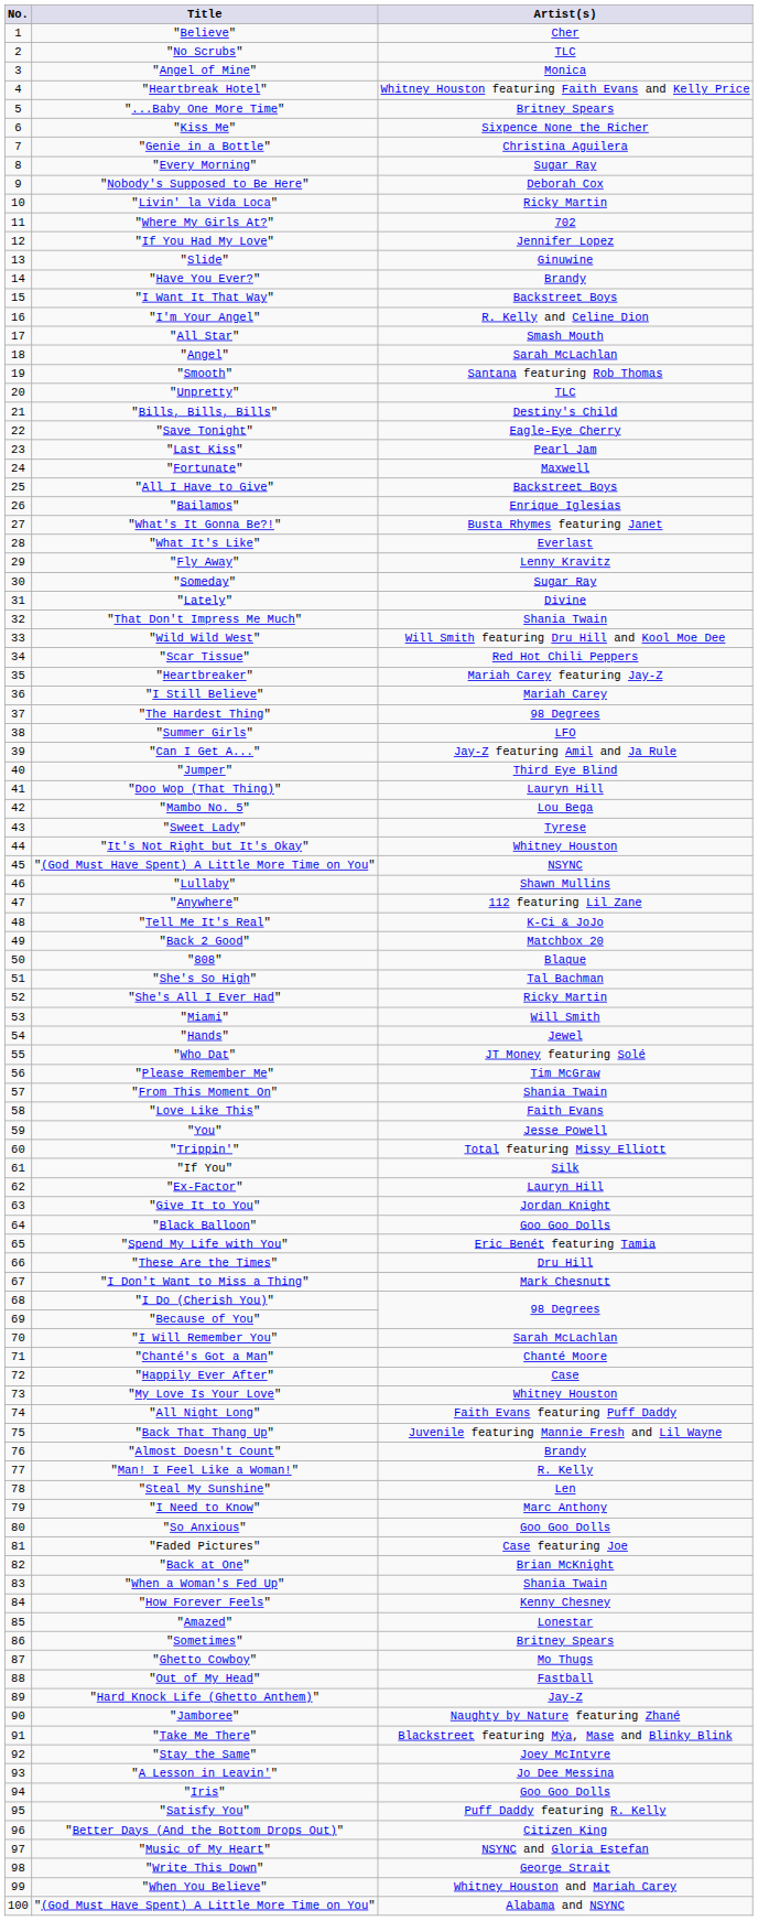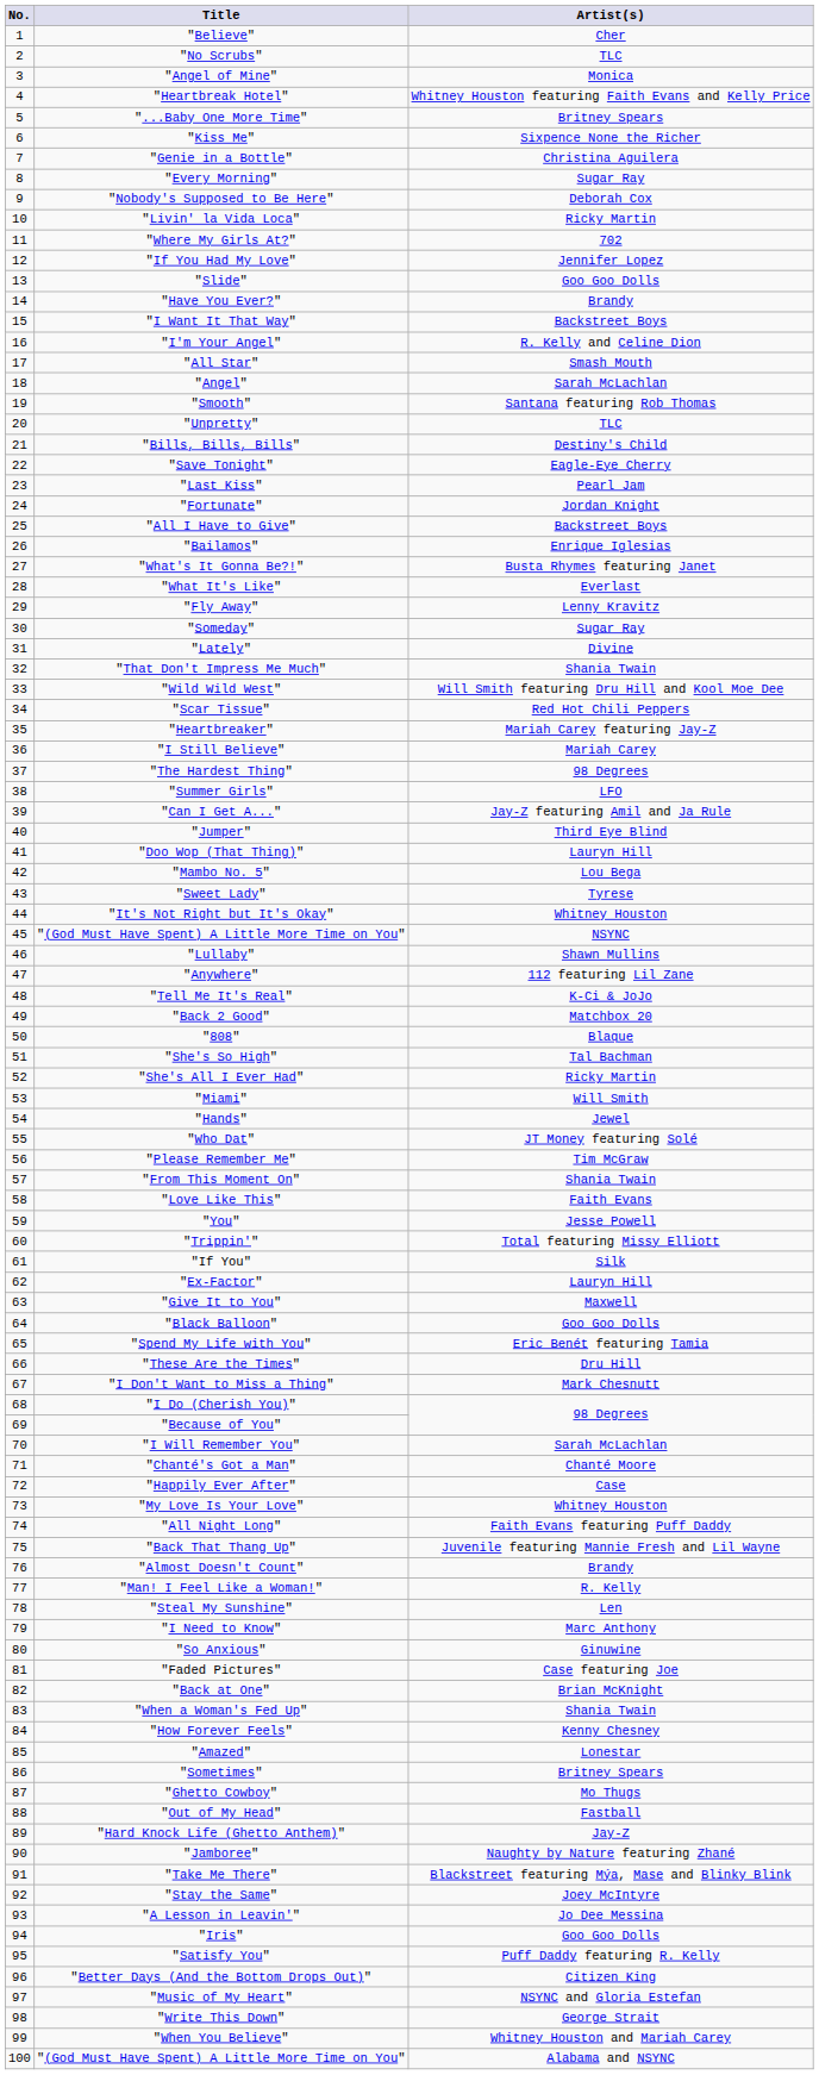 <table class="wikitable sortable" style="text-align: center">
 <tr>
 <th scope="col" style="background:#dde;">No.</th>
 <th scope="col" style="background:#dde;">Title</th>
 <th scope="col" style="background:#dde;">Artist(s)</th>
 </tr>
 <tr>
 <td>1</td>
 <td>"<a href='#'>Believe</a>"</td>
 <td><a href='#'>Cher</a></td>
 </tr>
 <tr>
 <td>2</td>
 <td>"<a href='#'>No Scrubs</a>"</td>
 <td><a href='#'>TLC</a></td>
 </tr>
 <tr>
 <td>3</td>
 <td>"<a href='#'>Angel of Mine</a>"</td>
 <td><a href='#'>Monica</a></td>
 </tr>
 <tr>
 <td>4</td>
 <td>"<a href='#'>Heartbreak Hotel</a>"</td>
 <td><a href='#'>Whitney Houston</a> featuring <a href='#'>Faith Evans</a> and <a href='#'>Kelly Price</a></td>
 </tr>
 <tr>
 <td>5</td>
 <td>"<a href='#'>...Baby One More Time</a>"</td>
 <td><a href='#'>Britney Spears</a></td>
 </tr>
 <tr>
 <td>6</td>
 <td>"<a href='#'>Kiss Me</a>"</td>
 <td><a href='#'>Sixpence None the Richer</a></td>
 </tr>
 <tr>
 <td>7</td>
 <td>"<a href='#'>Genie in a Bottle</a>"</td>
 <td><a href='#'>Christina Aguilera</a></td>
 </tr>
 <tr>
 <td>8</td>
 <td>"<a href='#'>Every Morning</a>"</td>
 <td><a href='#'>Sugar Ray</a></td>
 </tr>
 <tr>
 <td>9</td>
 <td>"<a href='#'>Nobody's Supposed to Be Here</a>"</td>
 <td><a href='#'>Deborah Cox</a></td>
 </tr>
 <tr>
 <td>10</td>
 <td>"<a href='#'>Livin' la Vida Loca</a>"</td>
 <td><a href='#'>Ricky Martin</a></td>
 </tr>
 <tr>
 <td>11</td>
 <td>"<a href='#'>Where My Girls At?</a>"</td>
 <td><a href='#'>702</a></td>
 </tr>
 <tr>
 <td>12</td>
 <td>"<a href='#'>If You Had My Love</a>"</td>
 <td><a href='#'>Jennifer Lopez</a></td>
 </tr>
 <tr>
 <td>13</td>
 <td>"<a href='#'>Slide</a>"</td>
-<td><a href='#'>Ginuwine</a></td>
+<td><a href='#'>Goo Goo Dolls</a></td>
 </tr>
 <tr>
 <td>14</td>
 <td>"<a href='#'>Have You Ever?</a>"</td>
 <td><a href='#'>Brandy</a></td>
 </tr>
 <tr>
 <td>15</td>
 <td>"<a href='#'>I Want It That Way</a>"</td>
 <td><a href='#'>Backstreet Boys</a></td>
 </tr>
 <tr>
 <td>16</td>
 <td>"<a href='#'>I'm Your Angel</a>"</td>
 <td><a href='#'>R. Kelly</a> and <a href='#'>Celine Dion</a></td>
 </tr>
 <tr>
 <td>17</td>
 <td>"<a href='#'>All Star</a>"</td>
 <td><a href='#'>Smash Mouth</a></td>
 </tr>
 <tr>
 <td>18</td>
 <td>"<a href='#'>Angel</a>"</td>
 <td><a href='#'>Sarah McLachlan</a></td>
 </tr>
 <tr>
 <td>19</td>
 <td>"<a href='#'>Smooth</a>"</td>
 <td><a href='#'>Santana</a> featuring <a href='#'>Rob Thomas</a></td>
 </tr>
 <tr>
 <td>20</td>
 <td>"<a href='#'>Unpretty</a>"</td>
 <td><a href='#'>TLC</a></td>
 </tr>
 <tr>
 <td>21</td>
 <td>"<a href='#'>Bills, Bills, Bills</a>"</td>
 <td><a href='#'>Destiny's Child</a></td>
 </tr>
 <tr>
 <td>22</td>
 <td>"<a href='#'>Save Tonight</a>"</td>
 <td><a href='#'>Eagle-Eye Cherry</a></td>
 </tr>
 <tr>
 <td>23</td>
 <td>"<a href='#'>Last Kiss</a>"</td>
 <td><a href='#'>Pearl Jam</a></td>
 </tr>
 <tr>
 <td>24</td>
 <td>"<a href='#'>Fortunate</a>"</td>
-<td><a href='#'>Maxwell</a></td>
+<td><a href='#'>Jordan Knight</a></td>
 </tr>
 <tr>
 <td>25</td>
 <td>"<a href='#'>All I Have to Give</a>"</td>
 <td><a href='#'>Backstreet Boys</a></td>
 </tr>
 <tr>
 <td>26</td>
 <td>"<a href='#'>Bailamos</a>"</td>
 <td><a href='#'>Enrique Iglesias</a></td>
 </tr>
 <tr>
 <td>27</td>
 <td>"<a href='#'>What's It Gonna Be?!</a>"</td>
 <td><a href='#'>Busta Rhymes</a> featuring <a href='#'>Janet</a></td>
 </tr>
 <tr>
 <td>28</td>
 <td>"<a href='#'>What It's Like</a>"</td>
 <td><a href='#'>Everlast</a></td>
 </tr>
 <tr>
 <td>29</td>
 <td>"<a href='#'>Fly Away</a>"</td>
 <td><a href='#'>Lenny Kravitz</a></td>
 </tr>
 <tr>
 <td>30</td>
 <td>"<a href='#'>Someday</a>"</td>
 <td><a href='#'>Sugar Ray</a></td>
 </tr>
 <tr>
 <td>31</td>
 <td>"<a href='#'>Lately</a>"</td>
 <td><a href='#'>Divine</a></td>
 </tr>
 <tr>
 <td>32</td>
 <td>"<a href='#'>That Don't Impress Me Much</a>"</td>
 <td><a href='#'>Shania Twain</a></td>
 </tr>
 <tr>
 <td>33</td>
 <td>"<a href='#'>Wild Wild West</a>"</td>
 <td><a href='#'>Will Smith</a> featuring <a href='#'>Dru Hill</a> and <a href='#'>Kool Moe Dee</a></td>
 </tr>
 <tr>
 <td>34</td>
 <td>"<a href='#'>Scar Tissue</a>"</td>
 <td><a href='#'>Red Hot Chili Peppers</a></td>
 </tr>
 <tr>
 <td>35</td>
 <td>"<a href='#'>Heartbreaker</a>"</td>
 <td><a href='#'>Mariah Carey</a> featuring <a href='#'>Jay-Z</a></td>
 </tr>
 <tr>
 <td>36</td>
 <td>"<a href='#'>I Still Believe</a>"</td>
 <td><a href='#'>Mariah Carey</a></td>
 </tr>
 <tr>
 <td>37</td>
 <td>"<a href='#'>The Hardest Thing</a>"</td>
 <td><a href='#'>98 Degrees</a></td>
 </tr>
 <tr>
 <td>38</td>
 <td>"<a href='#'>Summer Girls</a>"</td>
 <td><a href='#'>LFO</a></td>
 </tr>
 <tr>
 <td>39</td>
 <td>"<a href='#'>Can I Get A...</a>"</td>
 <td><a href='#'>Jay-Z</a> featuring <a href='#'>Amil</a> and <a href='#'>Ja Rule</a></td>
 </tr>
 <tr>
 <td>40</td>
 <td>"<a href='#'>Jumper</a>"</td>
 <td><a href='#'>Third Eye Blind</a></td>
 </tr>
 <tr>
 <td>41</td>
 <td>"<a href='#'>Doo Wop (That Thing)</a>"</td>
 <td><a href='#'>Lauryn Hill</a></td>
 </tr>
 <tr>
 <td>42</td>
 <td>"<a href='#'>Mambo No. 5</a>"</td>
 <td><a href='#'>Lou Bega</a></td>
 </tr>
 <tr>
 <td>43</td>
 <td>"<a href='#'>Sweet Lady</a>"</td>
 <td><a href='#'>Tyrese</a></td>
 </tr>
 <tr>
 <td>44</td>
 <td>"<a href='#'>It's Not Right but It's Okay</a>"</td>
 <td><a href='#'>Whitney Houston</a></td>
 </tr>
 <tr>
 <td>45</td>
 <td>"<a href='#'>(God Must Have Spent) A Little More Time on You</a>"</td>
 <td><a href='#'>NSYNC</a></td>
 </tr>
 <tr>
 <td>46</td>
 <td>"<a href='#'>Lullaby</a>"</td>
 <td><a href='#'>Shawn Mullins</a></td>
 </tr>
 <tr>
 <td>47</td>
 <td>"<a href='#'>Anywhere</a>"</td>
 <td><a href='#'>112</a> featuring <a href='#'>Lil Zane</a></td>
 </tr>
 <tr>
 <td>48</td>
 <td>"<a href='#'>Tell Me It's Real</a>"</td>
 <td><a href='#'>K-Ci & JoJo</a></td>
 </tr>
 <tr>
 <td>49</td>
 <td>"<a href='#'>Back 2 Good</a>"</td>
 <td><a href='#'>Matchbox 20</a></td>
 </tr>
 <tr>
 <td>50</td>
 <td>"<a href='#'>808</a>"</td>
 <td><a href='#'>Blaque</a></td>
 </tr>
 <tr>
 <td>51</td>
 <td>"<a href='#'>She's So High</a>"</td>
 <td><a href='#'>Tal Bachman</a></td>
 </tr>
 <tr>
 <td>52</td>
 <td>"<a href='#'>She's All I Ever Had</a>"</td>
 <td><a href='#'>Ricky Martin</a></td>
 </tr>
 <tr>
 <td>53</td>
 <td>"<a href='#'>Miami</a>"</td>
 <td><a href='#'>Will Smith</a></td>
 </tr>
 <tr>
 <td>54</td>
 <td>"<a href='#'>Hands</a>"</td>
 <td><a href='#'>Jewel</a></td>
 </tr>
 <tr>
 <td>55</td>
 <td>"<a href='#'>Who Dat</a>"</td>
 <td><a href='#'>JT Money</a> featuring <a href='#'>Solé</a></td>
 </tr>
 <tr>
 <td>56</td>
 <td>"<a href='#'>Please Remember Me</a>"</td>
 <td><a href='#'>Tim McGraw</a></td>
 </tr>
 <tr>
 <td>57</td>
 <td>"<a href='#'>From This Moment On</a>"</td>
 <td><a href='#'>Shania Twain</a></td>
 </tr>
 <tr>
 <td>58</td>
 <td>"<a href='#'>Love Like This</a>"</td>
 <td><a href='#'>Faith Evans</a></td>
 </tr>
 <tr>
 <td>59</td>
 <td>"<a href='#'>You</a>"</td>
 <td><a href='#'>Jesse Powell</a></td>
 </tr>
 <tr>
 <td>60</td>
 <td>"<a href='#'>Trippin'</a>"</td>
 <td><a href='#'>Total</a> featuring <a href='#'>Missy Elliott</a></td>
 </tr>
 <tr>
 <td>61</td>
 <td>"If You"</td>
 <td><a href='#'>Silk</a></td>
 </tr>
 <tr>
 <td>62</td>
 <td>"<a href='#'>Ex-Factor</a>"</td>
 <td><a href='#'>Lauryn Hill</a></td>
 </tr>
 <tr>
 <td>63</td>
 <td>"<a href='#'>Give It to You</a>"</td>
-<td><a href='#'>Jordan Knight</a></td>
+<td><a href='#'>Maxwell</a></td>
 </tr>
 <tr>
 <td>64</td>
 <td>"<a href='#'>Black Balloon</a>"</td>
 <td><a href='#'>Goo Goo Dolls</a></td>
 </tr>
 <tr>
 <td>65</td>
 <td>"<a href='#'>Spend My Life with You</a>"</td>
 <td><a href='#'>Eric Benét</a> featuring <a href='#'>Tamia</a></td>
 </tr>
 <tr>
 <td>66</td>
 <td>"<a href='#'>These Are the Times</a>"</td>
 <td><a href='#'>Dru Hill</a></td>
 </tr>
 <tr>
 <td>67</td>
 <td>"<a href='#'>I Don't Want to Miss a Thing</a>"</td>
 <td><a href='#'>Mark Chesnutt</a></td>
 </tr>
 <tr>
 <td>68</td>
 <td>"<a href='#'>I Do (Cherish You)</a>"</td>
 <td rowspan="2"><a href='#'>98 Degrees</a></td>
 </tr>
 <tr>
 <td>69</td>
 <td>"<a href='#'>Because of You</a>"</td>
 </tr>
 <tr>
 <td>70</td>
 <td>"<a href='#'>I Will Remember You</a>"</td>
 <td><a href='#'>Sarah McLachlan</a></td>
 </tr>
 <tr>
 <td>71</td>
 <td>"<a href='#'>Chanté's Got a Man</a>"</td>
 <td><a href='#'>Chanté Moore</a></td>
 </tr>
 <tr>
 <td>72</td>
 <td>"<a href='#'>Happily Ever After</a>"</td>
 <td><a href='#'>Case</a></td>
 </tr>
 <tr>
 <td>73</td>
 <td>"<a href='#'>My Love Is Your Love</a>"</td>
 <td><a href='#'>Whitney Houston</a></td>
 </tr>
 <tr>
 <td>74</td>
 <td>"<a href='#'>All Night Long</a>"</td>
 <td><a href='#'>Faith Evans</a> featuring <a href='#'>Puff Daddy</a></td>
 </tr>
 <tr>
 <td>75</td>
 <td>"<a href='#'>Back That Thang Up</a>"</td>
 <td><a href='#'>Juvenile</a> featuring <a href='#'>Mannie Fresh</a> and <a href='#'>Lil Wayne</a></td>
 </tr>
 <tr>
 <td>76</td>
 <td>"<a href='#'>Almost Doesn't Count</a>"</td>
 <td><a href='#'>Brandy</a></td>
 </tr>
 <tr>
 <td>77</td>
 <td>"<a href='#'>Man! I Feel Like a Woman!</a>"</td>
 <td><a href='#'>R. Kelly</a></td>
 </tr>
 <tr>
 <td>78</td>
 <td>"<a href='#'>Steal My Sunshine</a>"</td>
 <td><a href='#'>Len</a></td>
 </tr>
 <tr>
 <td>79</td>
 <td>"<a href='#'>I Need to Know</a>"</td>
 <td><a href='#'>Marc Anthony</a></td>
 </tr>
 <tr>
 <td>80</td>
 <td>"<a href='#'>So Anxious</a>"</td>
-<td><a href='#'>Goo Goo Dolls</a></td>
+<td><a href='#'>Ginuwine</a></td>
 </tr>
 <tr>
 <td>81</td>
 <td>"Faded Pictures"</td>
 <td><a href='#'>Case</a> featuring <a href='#'>Joe</a></td>
 </tr>
 <tr>
 <td>82</td>
 <td>"<a href='#'>Back at One</a>"</td>
 <td><a href='#'>Brian McKnight</a></td>
 </tr>
 <tr>
 <td>83</td>
 <td>"<a href='#'>When a Woman's Fed Up</a>"</td>
 <td><a href='#'>Shania Twain</a></td>
 </tr>
 <tr>
 <td>84</td>
 <td>"<a href='#'>How Forever Feels</a>"</td>
 <td><a href='#'>Kenny Chesney</a></td>
 </tr>
 <tr>
 <td>85</td>
 <td>"<a href='#'>Amazed</a>"</td>
 <td><a href='#'>Lonestar</a></td>
 </tr>
 <tr>
 <td>86</td>
 <td>"<a href='#'>Sometimes</a>"</td>
 <td><a href='#'>Britney Spears</a></td>
 </tr>
 <tr>
 <td>87</td>
 <td>"<a href='#'>Ghetto Cowboy</a>"</td>
 <td><a href='#'>Mo Thugs</a></td>
 </tr>
 <tr>
 <td>88</td>
 <td>"<a href='#'>Out of My Head</a>"</td>
 <td><a href='#'>Fastball</a></td>
 </tr>
 <tr>
 <td>89</td>
 <td>"<a href='#'>Hard Knock Life (Ghetto Anthem)</a>"</td>
 <td><a href='#'>Jay-Z</a></td>
 </tr>
 <tr>
 <td>90</td>
 <td>"<a href='#'>Jamboree</a>"</td>
 <td><a href='#'>Naughty by Nature</a> featuring <a href='#'>Zhané</a></td>
 </tr>
 <tr>
 <td>91</td>
 <td>"<a href='#'>Take Me There</a>"</td>
 <td><a href='#'>Blackstreet</a> featuring <a href='#'>Mýa</a>, <a href='#'>Mase</a> and <a href='#'>Blinky Blink</a></td>
 </tr>
 <tr>
 <td>92</td>
 <td>"<a href='#'>Stay the Same</a>"</td>
 <td><a href='#'>Joey McIntyre</a></td>
 </tr>
 <tr>
 <td>93</td>
 <td>"<a href='#'>A Lesson in Leavin'</a>"</td>
 <td><a href='#'>Jo Dee Messina</a></td>
 </tr>
 <tr>
 <td>94</td>
 <td>"<a href='#'>Iris</a>"</td>
 <td><a href='#'>Goo Goo Dolls</a></td>
 </tr>
 <tr>
 <td>95</td>
 <td>"<a href='#'>Satisfy You</a>"</td>
 <td><a href='#'>Puff Daddy</a> featuring <a href='#'>R. Kelly</a></td>
 </tr>
 <tr>
 <td>96</td>
 <td>"<a href='#'>Better Days (And the Bottom Drops Out)</a>"</td>
 <td><a href='#'>Citizen King</a></td>
 </tr>
 <tr>
 <td>97</td>
 <td>"<a href='#'>Music of My Heart</a>"</td>
 <td><a href='#'>NSYNC</a> and <a href='#'>Gloria Estefan</a></td>
 </tr>
 <tr>
 <td>98</td>
 <td>"<a href='#'>Write This Down</a>"</td>
 <td><a href='#'>George Strait</a></td>
 </tr>
 <tr>
 <td>99</td>
 <td>"<a href='#'>When You Believe</a>"</td>
 <td><a href='#'>Whitney Houston</a> and <a href='#'>Mariah Carey</a></td>
 </tr>
 <tr>
 <td>100</td>
 <td>"<a href='#'>(God Must Have Spent) A Little More Time on You</a>"</td>
 <td><a href='#'>Alabama</a> and <a href='#'>NSYNC</a></td>
 </tr>
 </table>
